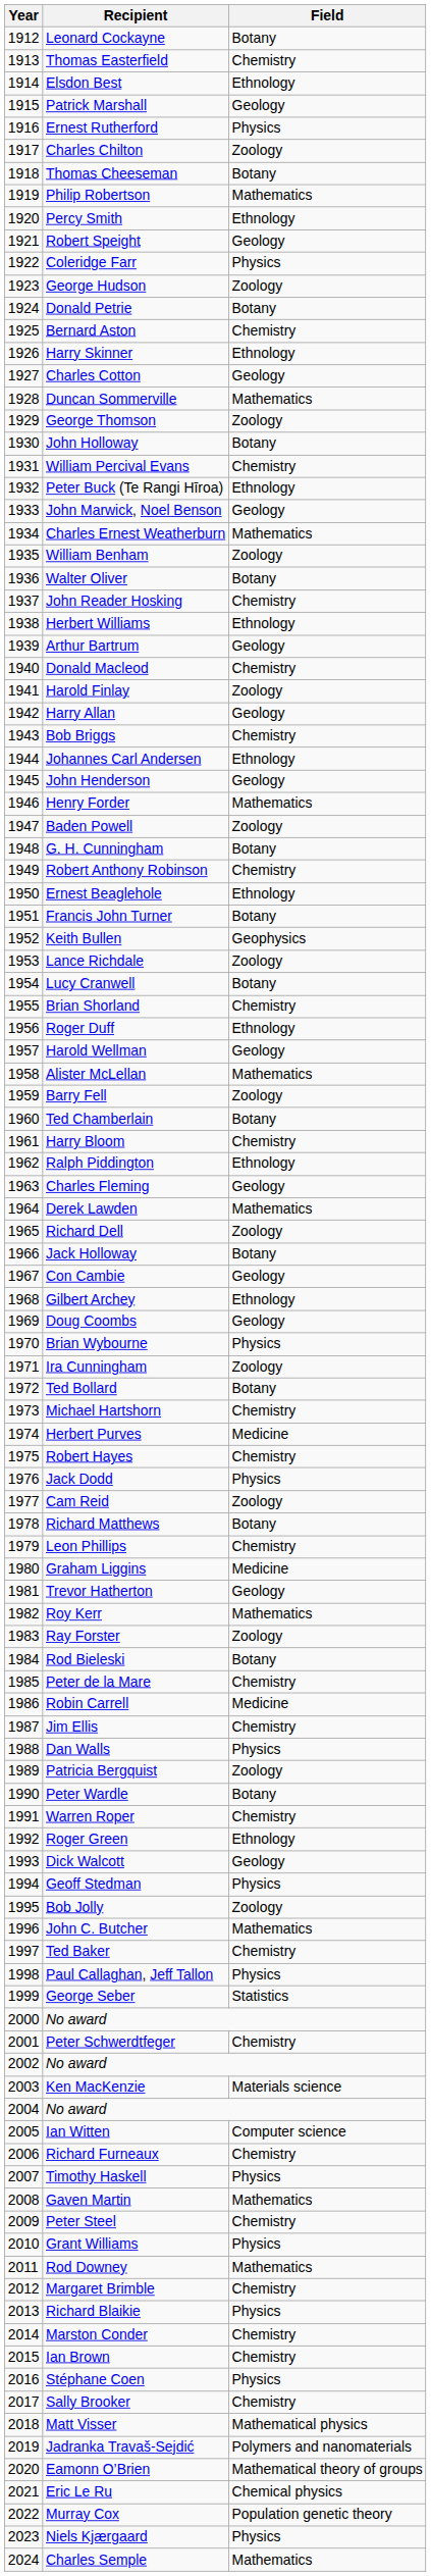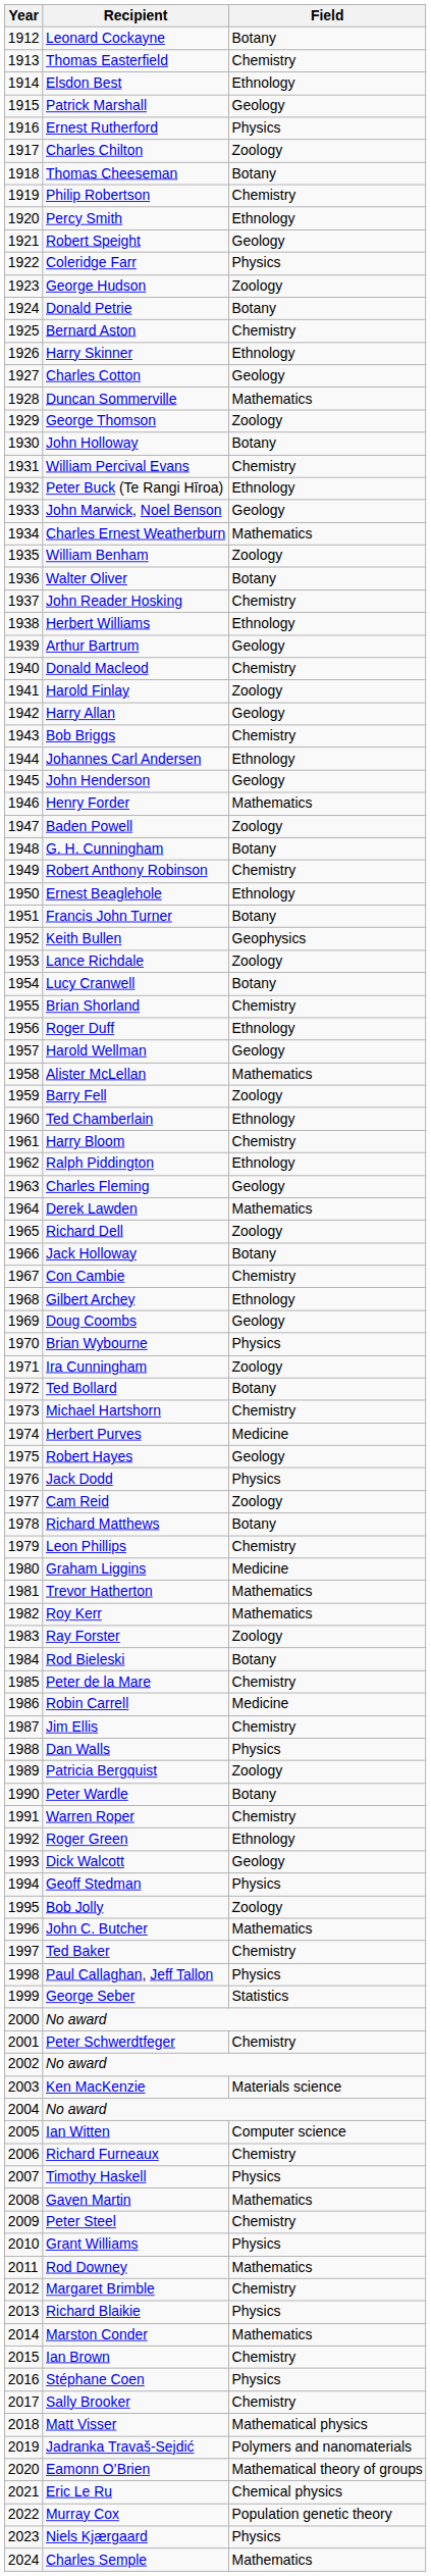 <table class="wikitable">
 <tr>
 <th>Year</th>
 <th>Recipient</th>
 <th>Field</th>
 </tr>
 <tr>
 <td>1912</td>
 <td><a href='#'>Leonard Cockayne</a></td>
 <td>Botany</td>
 </tr>
 <tr>
 <td>1913</td>
 <td><a href='#'>Thomas Easterfield</a></td>
 <td>Chemistry</td>
 </tr>
 <tr>
 <td>1914</td>
 <td><a href='#'>Elsdon Best</a></td>
 <td>Ethnology</td>
 </tr>
 <tr>
 <td>1915</td>
 <td><a href='#'>Patrick Marshall</a></td>
 <td>Geology</td>
 </tr>
 <tr>
 <td>1916</td>
 <td><a href='#'>Ernest Rutherford</a></td>
 <td>Physics</td>
 </tr>
 <tr>
 <td>1917</td>
 <td><a href='#'>Charles Chilton</a></td>
 <td>Zoology</td>
 </tr>
 <tr>
 <td>1918</td>
 <td><a href='#'>Thomas Cheeseman</a></td>
 <td>Botany</td>
 </tr>
 <tr>
 <td>1919</td>
 <td><a href='#'>Philip Robertson</a></td>
-<td>Mathematics</td>
+<td>Chemistry</td>
 </tr>
 <tr>
 <td>1920</td>
 <td><a href='#'>Percy Smith</a></td>
 <td>Ethnology</td>
 </tr>
 <tr>
 <td>1921</td>
 <td><a href='#'>Robert Speight</a></td>
 <td>Geology</td>
 </tr>
 <tr>
 <td>1922</td>
 <td><a href='#'>Coleridge Farr</a></td>
 <td>Physics</td>
 </tr>
 <tr>
 <td>1923</td>
 <td><a href='#'>George Hudson</a></td>
 <td>Zoology</td>
 </tr>
 <tr>
 <td>1924</td>
 <td><a href='#'>Donald Petrie</a></td>
 <td>Botany</td>
 </tr>
 <tr>
 <td>1925</td>
 <td><a href='#'>Bernard Aston</a></td>
 <td>Chemistry</td>
 </tr>
 <tr>
 <td>1926</td>
 <td><a href='#'>Harry Skinner</a></td>
 <td>Ethnology</td>
 </tr>
 <tr>
 <td>1927</td>
 <td><a href='#'>Charles Cotton</a></td>
 <td>Geology</td>
 </tr>
 <tr>
 <td>1928</td>
 <td><a href='#'>Duncan Sommerville</a></td>
 <td>Mathematics</td>
 </tr>
 <tr>
 <td>1929</td>
 <td><a href='#'>George Thomson</a></td>
 <td>Zoology</td>
 </tr>
 <tr>
 <td>1930</td>
 <td><a href='#'>John Holloway</a></td>
 <td>Botany</td>
 </tr>
 <tr>
 <td>1931</td>
 <td><a href='#'>William Percival Evans</a></td>
 <td>Chemistry</td>
 </tr>
 <tr>
 <td>1932</td>
 <td><a href='#'>Peter Buck</a> (Te Rangi Hīroa)</td>
 <td>Ethnology</td>
 </tr>
 <tr>
 <td>1933</td>
 <td><a href='#'>John Marwick</a>, <a href='#'>Noel Benson</a></td>
 <td>Geology</td>
 </tr>
 <tr>
 <td>1934</td>
 <td><a href='#'>Charles Ernest Weatherburn</a></td>
 <td>Mathematics</td>
 </tr>
 <tr>
 <td>1935</td>
 <td><a href='#'>William Benham</a></td>
 <td>Zoology</td>
 </tr>
 <tr>
 <td>1936</td>
 <td><a href='#'>Walter Oliver</a></td>
 <td>Botany</td>
 </tr>
 <tr>
 <td>1937</td>
 <td><a href='#'>John Reader Hosking</a></td>
 <td>Chemistry</td>
 </tr>
 <tr>
 <td>1938</td>
 <td><a href='#'>Herbert Williams</a></td>
 <td>Ethnology</td>
 </tr>
 <tr>
 <td>1939</td>
 <td><a href='#'>Arthur Bartrum</a></td>
 <td>Geology</td>
 </tr>
 <tr>
 <td>1940</td>
 <td><a href='#'>Donald Macleod</a></td>
 <td>Chemistry</td>
 </tr>
 <tr>
 <td>1941</td>
 <td><a href='#'>Harold Finlay</a></td>
 <td>Zoology</td>
 </tr>
 <tr>
 <td>1942</td>
 <td><a href='#'>Harry Allan</a></td>
 <td>Geology</td>
 </tr>
 <tr>
 <td>1943</td>
 <td><a href='#'>Bob Briggs</a></td>
 <td>Chemistry</td>
 </tr>
 <tr>
 <td>1944</td>
 <td><a href='#'>Johannes Carl Andersen</a></td>
 <td>Ethnology</td>
 </tr>
 <tr>
 <td>1945</td>
 <td><a href='#'>John Henderson</a></td>
 <td>Geology</td>
 </tr>
 <tr>
 <td>1946</td>
 <td><a href='#'>Henry Forder</a></td>
 <td>Mathematics</td>
 </tr>
 <tr>
 <td>1947</td>
 <td><a href='#'>Baden Powell</a></td>
 <td>Zoology</td>
 </tr>
 <tr>
 <td>1948</td>
 <td><a href='#'>G. H. Cunningham</a></td>
 <td>Botany</td>
 </tr>
 <tr>
 <td>1949</td>
 <td><a href='#'>Robert Anthony Robinson</a></td>
 <td>Chemistry</td>
 </tr>
 <tr>
 <td>1950</td>
 <td><a href='#'>Ernest Beaglehole</a></td>
 <td>Ethnology</td>
 </tr>
 <tr>
 <td>1951</td>
 <td><a href='#'>Francis John Turner</a></td>
 <td>Botany</td>
 </tr>
 <tr>
 <td>1952</td>
 <td><a href='#'>Keith Bullen</a></td>
 <td>Geophysics</td>
 </tr>
 <tr>
 <td>1953</td>
 <td><a href='#'>Lance Richdale</a></td>
 <td>Zoology</td>
 </tr>
 <tr>
 <td>1954</td>
 <td><a href='#'>Lucy Cranwell</a></td>
 <td>Botany</td>
 </tr>
 <tr>
 <td>1955</td>
 <td><a href='#'>Brian Shorland</a></td>
 <td>Chemistry</td>
 </tr>
 <tr>
 <td>1956</td>
 <td><a href='#'>Roger Duff</a></td>
 <td>Ethnology</td>
 </tr>
 <tr>
 <td>1957</td>
 <td><a href='#'>Harold Wellman</a></td>
 <td>Geology</td>
 </tr>
 <tr>
 <td>1958</td>
 <td><a href='#'>Alister McLellan</a></td>
 <td>Mathematics</td>
 </tr>
 <tr>
 <td>1959</td>
 <td><a href='#'>Barry Fell</a></td>
 <td>Zoology</td>
 </tr>
 <tr>
 <td>1960</td>
 <td><a href='#'>Ted Chamberlain</a></td>
-<td>Botany</td>
+<td>Ethnology</td>
 </tr>
 <tr>
 <td>1961</td>
 <td><a href='#'>Harry Bloom</a></td>
 <td>Chemistry</td>
 </tr>
 <tr>
 <td>1962</td>
 <td><a href='#'>Ralph Piddington</a></td>
 <td>Ethnology</td>
 </tr>
 <tr>
 <td>1963</td>
 <td><a href='#'>Charles Fleming</a></td>
 <td>Geology</td>
 </tr>
 <tr>
 <td>1964</td>
 <td><a href='#'>Derek Lawden</a></td>
 <td>Mathematics</td>
 </tr>
 <tr>
 <td>1965</td>
 <td><a href='#'>Richard Dell</a></td>
 <td>Zoology</td>
 </tr>
 <tr>
 <td>1966</td>
 <td><a href='#'>Jack Holloway</a></td>
 <td>Botany</td>
 </tr>
 <tr>
 <td>1967</td>
 <td><a href='#'>Con Cambie</a></td>
-<td>Geology</td>
+<td>Chemistry</td>
 </tr>
 <tr>
 <td>1968</td>
 <td><a href='#'>Gilbert Archey</a></td>
 <td>Ethnology</td>
 </tr>
 <tr>
 <td>1969</td>
 <td><a href='#'>Doug Coombs</a></td>
 <td>Geology</td>
 </tr>
 <tr>
 <td>1970</td>
 <td><a href='#'>Brian Wybourne</a></td>
 <td>Physics</td>
 </tr>
 <tr>
 <td>1971</td>
 <td><a href='#'>Ira Cunningham</a></td>
 <td>Zoology</td>
 </tr>
 <tr>
 <td>1972</td>
 <td><a href='#'>Ted Bollard</a></td>
 <td>Botany</td>
 </tr>
 <tr>
 <td>1973</td>
 <td><a href='#'>Michael Hartshorn</a></td>
 <td>Chemistry</td>
 </tr>
 <tr>
 <td>1974</td>
 <td><a href='#'>Herbert Purves</a></td>
 <td>Medicine</td>
 </tr>
 <tr>
 <td>1975</td>
 <td><a href='#'>Robert Hayes</a></td>
-<td>Chemistry</td>
+<td>Geology</td>
 </tr>
 <tr>
 <td>1976</td>
 <td><a href='#'>Jack Dodd</a></td>
 <td>Physics</td>
 </tr>
 <tr>
 <td>1977</td>
 <td><a href='#'>Cam Reid</a></td>
 <td>Zoology</td>
 </tr>
 <tr>
 <td>1978</td>
 <td><a href='#'>Richard Matthews</a></td>
 <td>Botany</td>
 </tr>
 <tr>
 <td>1979</td>
 <td><a href='#'>Leon Phillips</a></td>
 <td>Chemistry</td>
 </tr>
 <tr>
 <td>1980</td>
 <td><a href='#'>Graham Liggins</a></td>
 <td>Medicine</td>
 </tr>
 <tr>
 <td>1981</td>
 <td><a href='#'>Trevor Hatherton</a></td>
-<td>Geology</td>
+<td>Mathematics</td>
 </tr>
 <tr>
 <td>1982</td>
 <td><a href='#'>Roy Kerr</a></td>
 <td>Mathematics</td>
 </tr>
 <tr>
 <td>1983</td>
 <td><a href='#'>Ray Forster</a></td>
 <td>Zoology</td>
 </tr>
 <tr>
 <td>1984</td>
 <td><a href='#'>Rod Bieleski</a></td>
 <td>Botany</td>
 </tr>
 <tr>
 <td>1985</td>
 <td><a href='#'>Peter de la Mare</a></td>
 <td>Chemistry</td>
 </tr>
 <tr>
 <td>1986</td>
 <td><a href='#'>Robin Carrell</a></td>
 <td>Medicine</td>
 </tr>
 <tr>
 <td>1987</td>
 <td><a href='#'>Jim Ellis</a></td>
 <td>Chemistry</td>
 </tr>
 <tr>
 <td>1988</td>
 <td><a href='#'>Dan Walls</a></td>
 <td>Physics</td>
 </tr>
 <tr>
 <td>1989</td>
 <td><a href='#'>Patricia Bergquist</a></td>
 <td>Zoology</td>
 </tr>
 <tr>
 <td>1990</td>
 <td><a href='#'>Peter Wardle</a></td>
 <td>Botany</td>
 </tr>
 <tr>
 <td>1991</td>
 <td><a href='#'>Warren Roper</a></td>
 <td>Chemistry</td>
 </tr>
 <tr>
 <td>1992</td>
 <td><a href='#'>Roger Green</a></td>
 <td>Ethnology</td>
 </tr>
 <tr>
 <td>1993</td>
 <td><a href='#'>Dick Walcott</a></td>
 <td>Geology</td>
 </tr>
 <tr>
 <td>1994</td>
 <td><a href='#'>Geoff Stedman</a></td>
 <td>Physics</td>
 </tr>
 <tr>
 <td>1995</td>
 <td><a href='#'>Bob Jolly</a></td>
 <td>Zoology</td>
 </tr>
 <tr>
 <td>1996</td>
 <td><a href='#'>John C. Butcher</a></td>
 <td>Mathematics</td>
 </tr>
 <tr>
 <td>1997</td>
 <td><a href='#'>Ted Baker</a></td>
 <td>Chemistry</td>
 </tr>
 <tr>
 <td>1998</td>
 <td><a href='#'>Paul Callaghan</a>, <a href='#'>Jeff Tallon</a></td>
 <td>Physics</td>
 </tr>
 <tr>
 <td>1999</td>
 <td><a href='#'>George Seber</a></td>
 <td>Statistics</td>
 </tr>
 <tr>
 <td>2000</td>
 <td colspan=2><em>No award</em></td>
 </tr>
 <tr>
 <td>2001</td>
 <td><a href='#'>Peter Schwerdtfeger</a></td>
 <td>Chemistry</td>
 </tr>
 <tr>
 <td>2002</td>
 <td colspan=2><em>No award</em></td>
 </tr>
 <tr>
 <td>2003</td>
 <td><a href='#'>Ken MacKenzie</a></td>
 <td>Materials science</td>
 </tr>
 <tr>
 <td>2004</td>
 <td colspan=2><em>No award</em></td>
 </tr>
 <tr>
 <td>2005</td>
 <td><a href='#'>Ian Witten</a></td>
 <td>Computer science</td>
 </tr>
 <tr>
 <td>2006</td>
 <td><a href='#'>Richard Furneaux</a></td>
 <td>Chemistry</td>
 </tr>
 <tr>
 <td>2007</td>
 <td><a href='#'>Timothy Haskell</a></td>
 <td>Physics</td>
 </tr>
 <tr>
 <td>2008</td>
 <td><a href='#'>Gaven Martin</a></td>
 <td>Mathematics</td>
 </tr>
 <tr>
 <td>2009</td>
 <td><a href='#'>Peter Steel</a></td>
 <td>Chemistry</td>
 </tr>
 <tr>
 <td>2010</td>
 <td><a href='#'>Grant Williams</a></td>
 <td>Physics</td>
 </tr>
 <tr>
 <td>2011</td>
 <td><a href='#'>Rod Downey</a></td>
 <td>Mathematics</td>
 </tr>
 <tr>
 <td>2012</td>
 <td><a href='#'>Margaret Brimble</a></td>
 <td>Chemistry</td>
 </tr>
 <tr>
 <td>2013</td>
 <td><a href='#'>Richard Blaikie</a></td>
 <td>Physics</td>
 </tr>
 <tr>
 <td>2014</td>
 <td><a href='#'>Marston Conder</a></td>
-<td>Chemistry</td>
+<td>Mathematics</td>
 </tr>
 <tr>
 <td>2015</td>
 <td><a href='#'>Ian Brown</a></td>
 <td>Chemistry</td>
 </tr>
 <tr>
 <td>2016</td>
 <td><a href='#'>Stéphane Coen</a></td>
 <td>Physics</td>
 </tr>
 <tr>
 <td>2017</td>
 <td><a href='#'>Sally Brooker</a></td>
 <td>Chemistry</td>
 </tr>
 <tr>
 <td>2018</td>
 <td><a href='#'>Matt Visser</a></td>
 <td>Mathematical physics</td>
 </tr>
 <tr>
 <td>2019</td>
 <td><a href='#'>Jadranka Travaš-Sejdić</a></td>
 <td>Polymers and nanomaterials</td>
 </tr>
 <tr>
 <td>2020</td>
 <td><a href='#'>Eamonn O’Brien</a></td>
 <td>Mathematical theory of groups</td>
 </tr>
 <tr>
 <td>2021</td>
 <td><a href='#'>Eric Le Ru</a></td>
 <td>Chemical physics</td>
 </tr>
 <tr>
 <td>2022</td>
 <td><a href='#'>Murray Cox</a></td>
 <td>Population genetic theory</td>
 </tr>
 <tr>
 <td>2023</td>
 <td><a href='#'>Niels Kjærgaard</a></td>
 <td>Physics</td>
 </tr>
 <tr>
 <td>2024</td>
 <td><a href='#'>Charles Semple</a></td>
 <td>Mathematics</td>
 </tr>
 </table>
